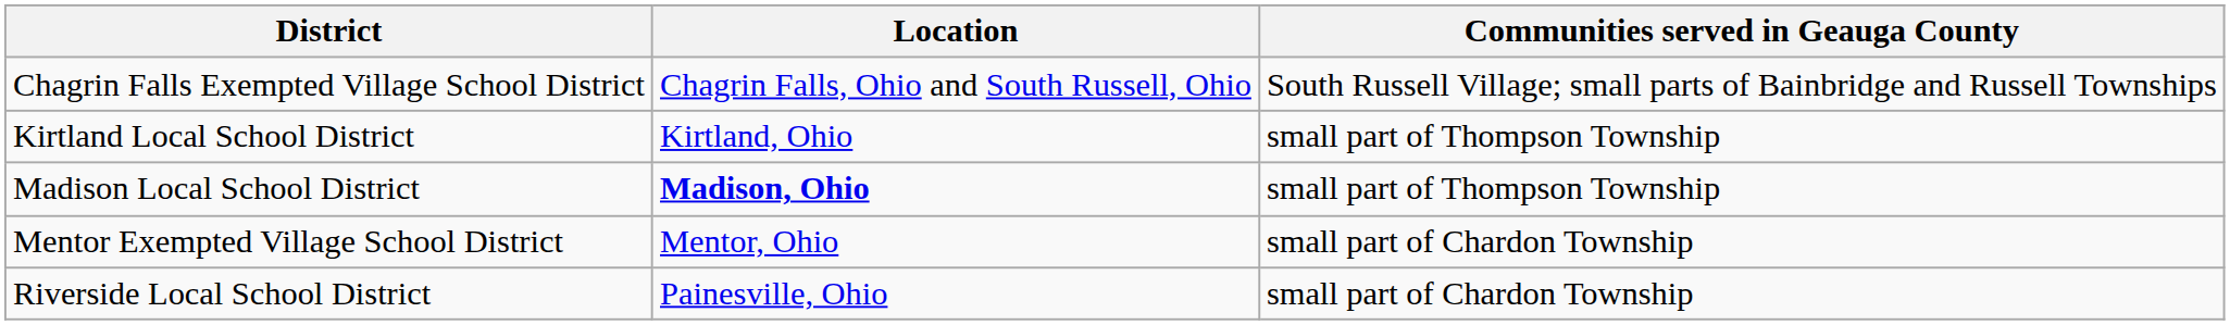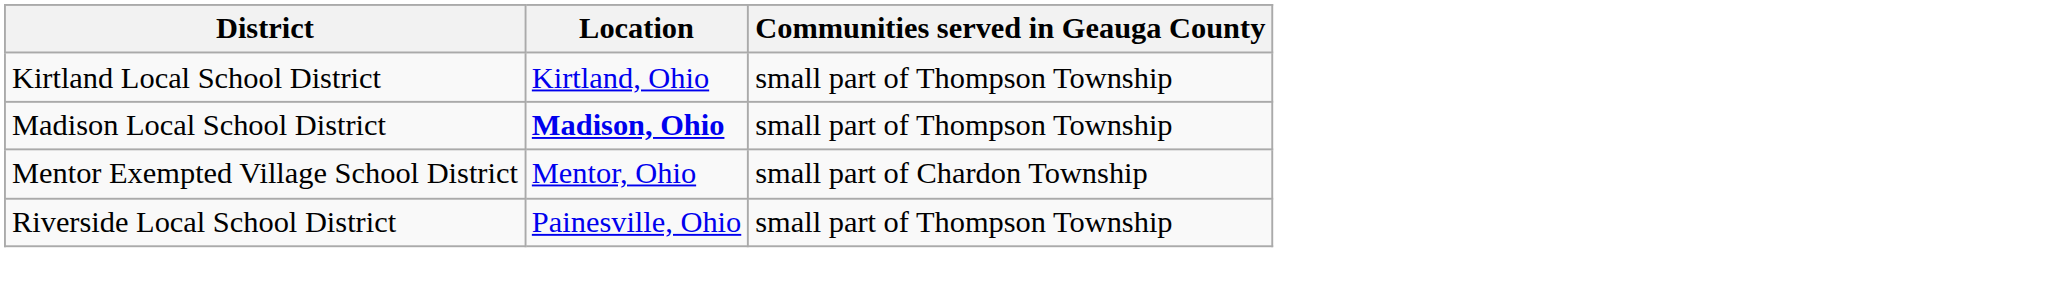 <table class="wikitable">
 <tr>
 <th>District</th>
 <th>Location</th>
 <th>Communities served in Geauga County</th>
-</tr>
-<tr>
-<td>Chagrin Falls Exempted Village School District</td>
-<td><a href='#'>Chagrin Falls, Ohio</a> and <a href='#'>South Russell, Ohio</a></td>
-<td>South Russell Village; small parts of Bainbridge and Russell Townships</td>
 </tr>
 <tr>
 <td>Kirtland Local School District</td>
 <td><a href='#'>Kirtland, Ohio</a></td>
 <td>small part of Thompson Township</td>
 </tr>
 <tr>
 <td>Madison Local School District</td>
 <td><strong><a href='#'>Madison, Ohio</a></strong></td>
 <td>small part of Thompson Township</td>
 </tr>
 <tr>
 <td>Mentor Exempted Village School District</td>
 <td><a href='#'>Mentor, Ohio</a></td>
 <td>small part of Chardon Township</td>
 </tr>
 <tr>
 <td>Riverside Local School District</td>
 <td><a href='#'>Painesville, Ohio</a></td>
-<td>small part of Chardon Township</td>
+<td>small part of Thompson Township</td>
 </tr>
 </table>
